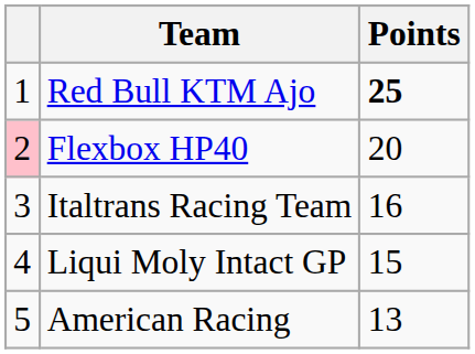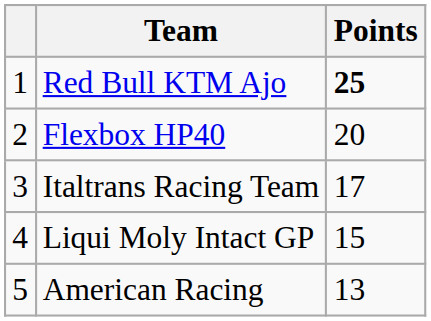 <table class="wikitable" style="font-size: 95%;">
 <tr>
 <th></th>
 <th>Team</th>
 <th>Points</th>
 </tr>
 <tr>
 <td align=center>1</td>
 <td> <a href='#'>Red Bull KTM Ajo</a></td>
 <td align=left><strong>25</strong></td>
 </tr>
 <tr>
-<td align=center style="background: pink;">2</td>
+<td align=center>2</td>
 <td> <a href='#'>Flexbox HP40</a></td>
 <td align=left>20</td>
 </tr>
 <tr>
 <td align=center>3</td>
 <td> Italtrans Racing Team</td>
-<td align=left>16</td>
+<td align=left>17</td>
 </tr>
 <tr>
 <td align=center>4</td>
 <td> Liqui Moly Intact GP</td>
 <td align=left>15</td>
 </tr>
 <tr>
 <td align=center>5</td>
 <td> American Racing</td>
 <td align=left>13</td>
 </tr>
 </table>
